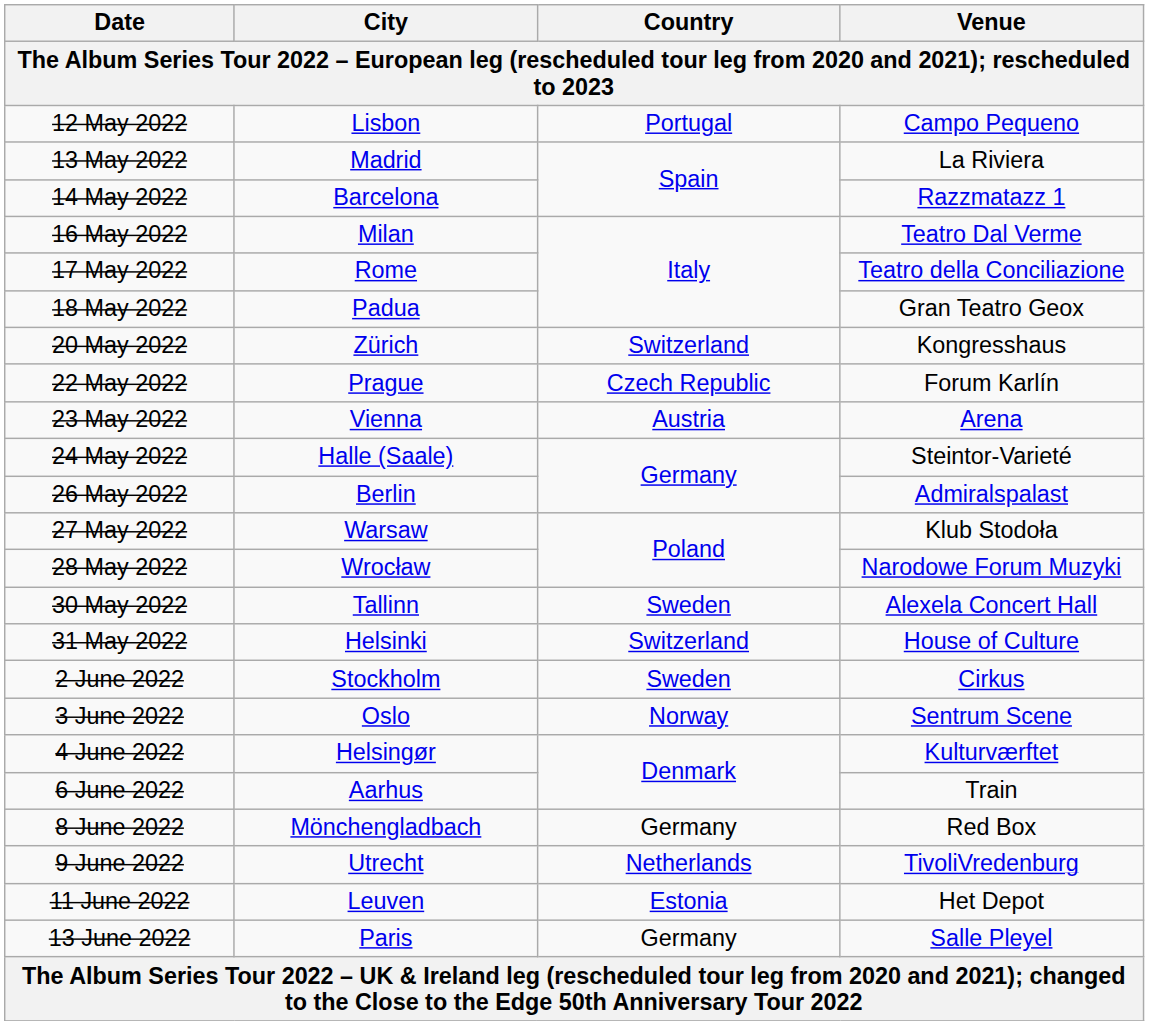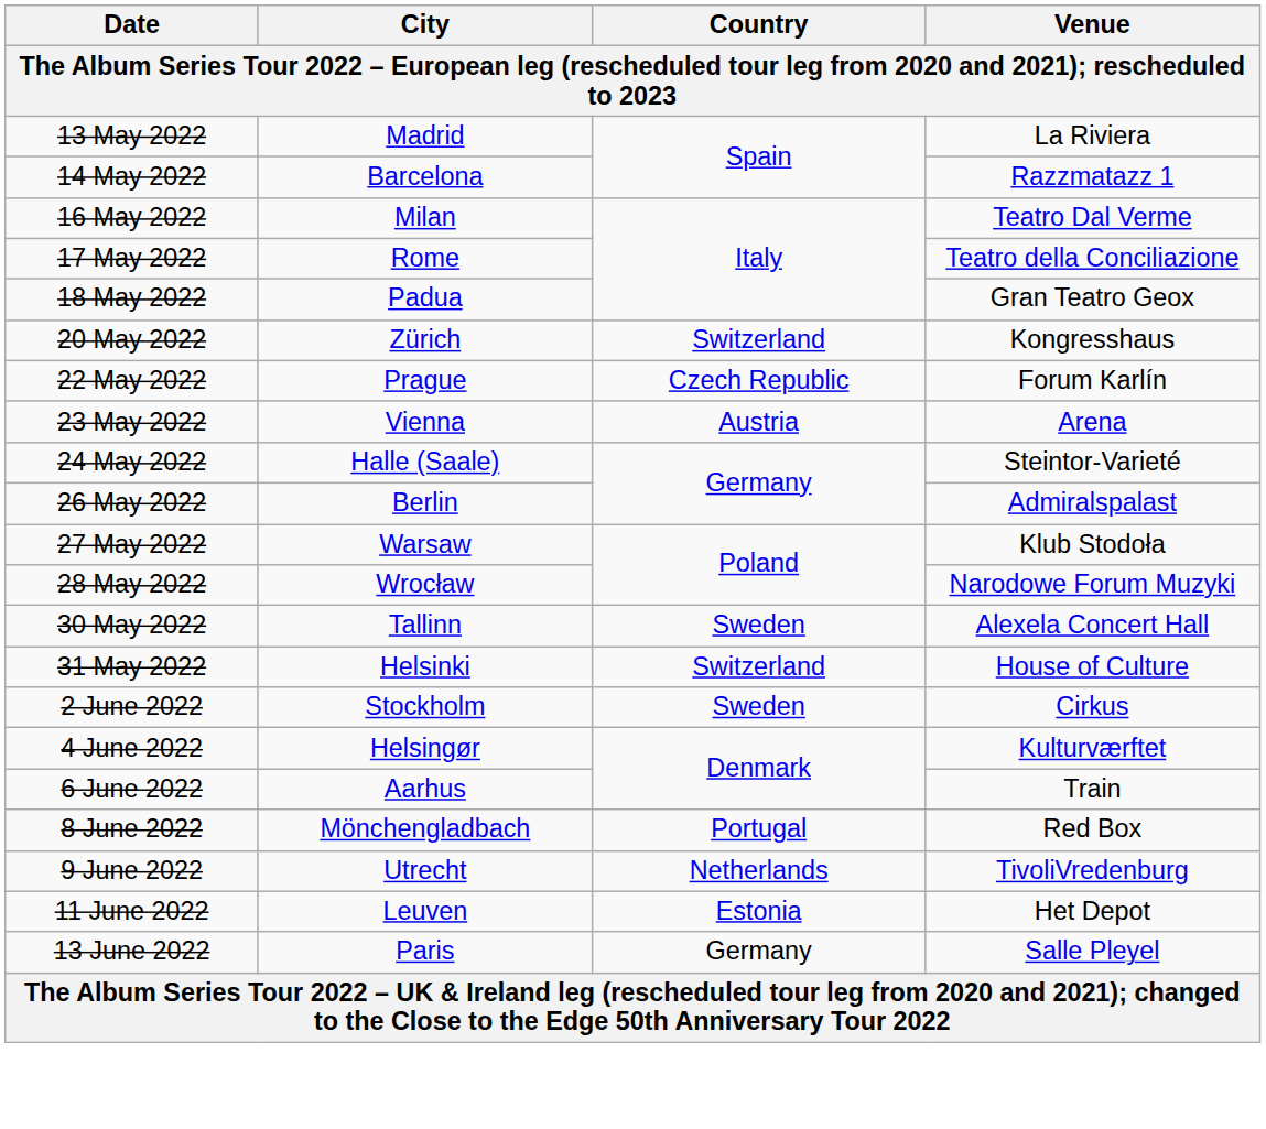 <table class="wikitable" style="text-align:center;">
 <tr>
 <th style="width:150px;">Date</th>
 <th style="width:200px;">City</th>
 <th style="width:200px;">Country</th>
 <th style="width:200px;">Venue</th>
 </tr>
 <tr>
 <th colspan="4">The Album Series Tour 2022 – European leg  (rescheduled tour leg from 2020 and 2021); rescheduled to 2023</th>
-</tr>
-<tr>
-<td><s>12 May 2022</s></td>
-<td><a href='#'>Lisbon</a></td>
-<td><a href='#'>Portugal</a></td>
-<td><a href='#'>Campo Pequeno</a></td>
 </tr>
 <tr>
 <td><s>13 May 2022</s></td>
 <td><a href='#'>Madrid</a></td>
 <td rowspan="2"><a href='#'>Spain</a></td>
 <td>La Riviera</td>
 </tr>
 <tr>
 <td><s>14 May 2022</s></td>
 <td><a href='#'>Barcelona</a></td>
 <td><a href='#'>Razzmatazz 1</a></td>
 </tr>
 <tr>
 <td><s>16 May 2022</s></td>
 <td><a href='#'>Milan</a></td>
 <td rowspan="3"><a href='#'>Italy</a></td>
 <td><a href='#'>Teatro Dal Verme</a></td>
 </tr>
 <tr>
 <td><s>17 May 2022</s></td>
 <td><a href='#'>Rome</a></td>
 <td><a href='#'>Teatro della Conciliazione</a></td>
 </tr>
 <tr>
 <td><s>18 May 2022</s></td>
 <td><a href='#'>Padua</a></td>
 <td>Gran Teatro Geox</td>
 </tr>
 <tr>
 <td><s>20 May 2022</s></td>
 <td><a href='#'>Zürich</a></td>
 <td><a href='#'>Switzerland</a></td>
 <td>Kongresshaus</td>
 </tr>
 <tr>
 <td><s>22 May 2022</s></td>
 <td><a href='#'>Prague</a></td>
 <td><a href='#'>Czech Republic</a></td>
 <td>Forum Karlín</td>
 </tr>
 <tr>
 <td><s>23 May 2022</s></td>
 <td><a href='#'>Vienna</a></td>
 <td><a href='#'>Austria</a></td>
 <td><a href='#'>Arena</a></td>
 </tr>
 <tr>
 <td><s>24 May 2022</s></td>
 <td><a href='#'>Halle (Saale)</a></td>
 <td rowspan="2"><a href='#'>Germany</a></td>
 <td>Steintor-Varieté</td>
 </tr>
 <tr>
 <td><s>26 May 2022</s></td>
 <td><a href='#'>Berlin</a></td>
 <td><a href='#'>Admiralspalast</a></td>
 </tr>
 <tr>
 <td><s>27 May 2022</s></td>
 <td><a href='#'>Warsaw</a></td>
 <td rowspan="2"><a href='#'>Poland</a></td>
 <td>Klub Stodoła</td>
 </tr>
 <tr>
 <td><s>28 May 2022</s></td>
 <td><a href='#'>Wrocław</a></td>
 <td><a href='#'>Narodowe Forum Muzyki</a></td>
 </tr>
 <tr>
 <td><s>30 May 2022</s></td>
 <td><a href='#'>Tallinn</a></td>
 <td><a href='#'>Sweden</a></td>
 <td><a href='#'>Alexela Concert Hall</a></td>
 </tr>
 <tr>
 <td><s>31 May 2022</s></td>
 <td><a href='#'>Helsinki</a></td>
 <td><a href='#'>Switzerland</a></td>
 <td><a href='#'>House of Culture</a></td>
 </tr>
 <tr>
 <td><s>2 June 2022</s></td>
 <td><a href='#'>Stockholm</a></td>
 <td><a href='#'>Sweden</a></td>
 <td><a href='#'>Cirkus</a></td>
 </tr>
 <tr>
-<td><s>3 June 2022</s></td>
-<td><a href='#'>Oslo</a></td>
-<td><a href='#'>Norway</a></td>
-<td><a href='#'>Sentrum Scene</a></td>
-</tr>
-<tr>
 <td><s>4 June 2022</s></td>
 <td><a href='#'>Helsingør</a></td>
 <td rowspan="2"><a href='#'>Denmark</a></td>
 <td><a href='#'>Kulturværftet</a></td>
 </tr>
 <tr>
 <td><s>6 June 2022</s></td>
 <td><a href='#'>Aarhus</a></td>
 <td>Train</td>
 </tr>
 <tr>
 <td><s>8 June 2022</s></td>
 <td><a href='#'>Mönchengladbach</a></td>
-<td>Germany</td>
+<td><a href='#'>Portugal</a></td>
 <td>Red Box</td>
 </tr>
 <tr>
 <td><s>9 June 2022</s></td>
 <td><a href='#'>Utrecht</a></td>
 <td><a href='#'>Netherlands</a></td>
 <td><a href='#'>TivoliVredenburg</a></td>
 </tr>
 <tr>
 <td><s>11 June 2022</s></td>
 <td><a href='#'>Leuven</a></td>
 <td><a href='#'>Estonia</a></td>
 <td>Het Depot</td>
 </tr>
 <tr>
 <td><s>13 June 2022</s></td>
 <td><a href='#'>Paris</a></td>
 <td>Germany</td>
 <td><a href='#'>Salle Pleyel</a></td>
 </tr>
 <tr>
 <th colspan="4">The Album Series Tour 2022 – UK & Ireland leg  (rescheduled tour leg from 2020 and 2021); changed to the Close to the Edge 50th Anniversary Tour 2022</th>
 </tr>
 </table>
